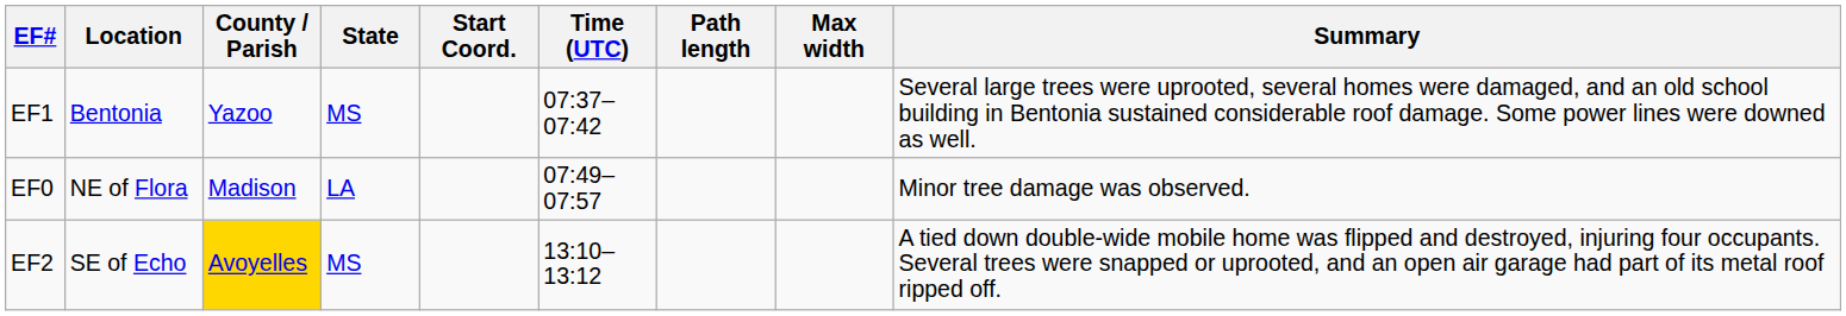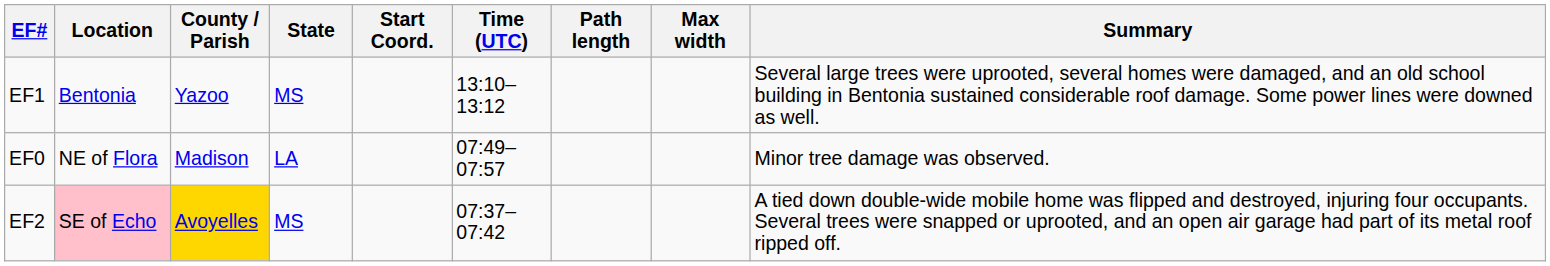 <table class="wikitable sortable" style="width:100%;">
 <tr>
 <th scope="col"  style="width:3%; text-align:center;"><a href='#'>EF#</a></th>
 <th scope="col"  style="width:7%; text-align:center;" class="unsortable">Location</th>
 <th scope="col"  style="width:6%; text-align:center;" class="unsortable">County / Parish</th>
 <th scope="col"  style="width:5%; text-align:center;">State</th>
 <th scope="col"  style="width:6%; text-align:center;">Start Coord.</th>
 <th scope="col"  style="width:6%; text-align:center;">Time (<a href='#'>UTC</a>)</th>
 <th scope="col"  style="width:6%; text-align:center;">Path length</th>
 <th scope="col"  style="width:6%; text-align:center;">Max width</th>
 <th scope="col" class="unsortable" style="width:48%; text-align:center;">Summary</th>
 </tr>
 <tr>
 <td bgcolor=>EF1</td>
 <td><a href='#'>Bentonia</a></td>
 <td><a href='#'>Yazoo</a></td>
 <td><a href='#'>MS</a></td>
 <td></td>
-<td>07:37–07:42</td>
+<td>13:10–13:12</td>
 <td></td>
 <td></td>
 <td>Several large trees were uprooted, several homes were damaged, and an old school building in Bentonia sustained considerable roof damage. Some power lines were downed as well.</td>
 </tr>
 <tr>
 <td bgcolor=>EF0</td>
 <td>NE of <a href='#'>Flora</a></td>
 <td><a href='#'>Madison</a></td>
 <td><a href='#'>LA</a></td>
 <td></td>
 <td>07:49–07:57</td>
 <td></td>
 <td></td>
 <td>Minor tree damage was observed.</td>
 </tr>
 <tr>
 <td bgcolor=>EF2</td>
-<td>SE of <a href='#'>Echo</a></td>
+<td style="background: pink;">SE of <a href='#'>Echo</a></td>
 <td style="background: gold;"><a href='#'>Avoyelles</a></td>
 <td><a href='#'>MS</a></td>
 <td></td>
-<td>13:10–13:12</td>
+<td>07:37–07:42</td>
 <td></td>
 <td></td>
 <td>A tied down double-wide mobile home was flipped and destroyed, injuring four occupants. Several trees were snapped or uprooted, and an open air garage had part of its metal roof ripped off.</td>
 </tr>
 </table>
